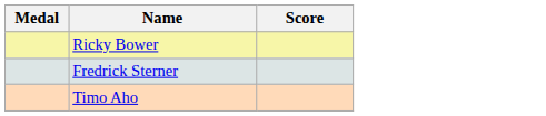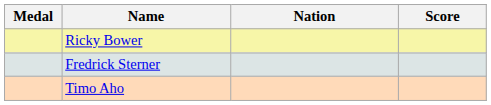 <table class=wikitable style="border:1px solid #AAAAAA;font-size:90%">
 <tr bgcolor="#E4E4E4">
 <th width=50>Medal</th>
 <th width=160>Name</th>
+<th width=160>Nation</th>
 <th width=80>Score</th>
 </tr>
 <tr bgcolor="#F7F6A8">
 <td align="center"></td>
 <td><a href='#'>Ricky Bower</a></td>
+<td></td>
 <td align="center"></td>
 </tr>
 <tr bgcolor="#DCE5E5">
 <td align="center"></td>
 <td><a href='#'>Fredrick Sterner</a></td>
+<td></td>
 <td align="center"></td>
 </tr>
 <tr bgcolor="#FFDAB9">
 <td align="center"></td>
 <td><a href='#'>Timo Aho</a></td>
+<td></td>
 <td align="center"></td>
 </tr>
 </table>
